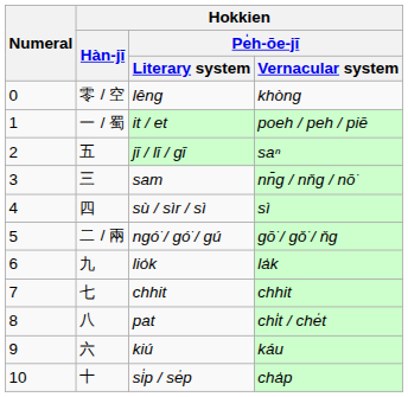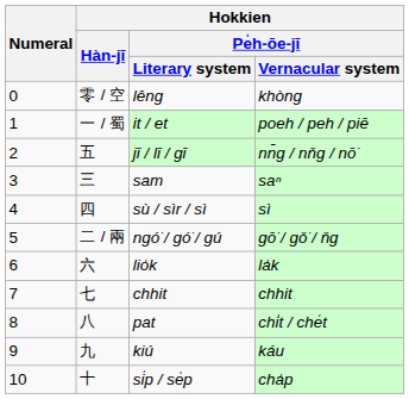 <table class="wikitable">
 <tr>
 <th rowspan=3>Numeral</th>
 <th colspan=3>Hokkien</th>
 </tr>
 <tr>
 <th rowspan=2><a href='#'>Hàn-jī</a></th>
 <th colspan=2><a href='#'>Pe̍h-ōe-jī</a></th>
 </tr>
 <tr>
 <th><a href='#'>Literary</a> system</th>
 <th><a href='#'>Vernacular</a> system</th>
 </tr>
 <tr>
 <td>0</td>
 <td>零 / 空</td>
 <td><em>lêng</em></td>
 <td><em>khòng</em></td>
 </tr>
 <tr>
 <td>1</td>
 <td>一 / 蜀</td>
 <td style="background: #CFC;"><em>it / et</em></td>
 <td style="background: #CFC;"><em>poeh / peh / piē</em></td>
 </tr>
 <tr>
 <td>2</td>
 <td>五</td>
 <td style="background: #CFC;"><em>jī / lī / gī</em></td>
-<td style="background: #CFC;"><em>saⁿ</em></td>
+<td style="background: #CFC;"><em>nn̄g / nňg / nō͘</em></td>
 </tr>
 <tr>
 <td>3</td>
 <td>三</td>
 <td><em>sam</em></td>
-<td style="background: #CFC;"><em>nn̄g / nňg / nō͘</em></td>
+<td style="background: #CFC;"><em>saⁿ</em></td>
 </tr>
 <tr>
 <td>4</td>
 <td>四</td>
 <td><em>sù / sìr / sì</em></td>
 <td style="background: #CFC;"><em>sì</em></td>
 </tr>
 <tr>
 <td>5</td>
 <td>二 / 兩</td>
 <td><em>ngó͘ / gó͘ / gú</em></td>
 <td style="background: #CFC;"><em>gō͘ / gǒ͘ / ňg</em></td>
 </tr>
 <tr>
 <td>6</td>
-<td>九</td>
+<td>六</td>
 <td><em>lio̍k</em></td>
 <td style="background: #CFC;"><em>la̍k</em></td>
 </tr>
 <tr>
 <td>7</td>
 <td>七</td>
 <td><em>chhit</em></td>
 <td style="background: #CFC;"><em>chhit</em></td>
 </tr>
 <tr>
 <td>8</td>
 <td>八</td>
 <td><em>pat</em></td>
 <td style="background: #CFC;"><em>chi̍t / che̍t</em></td>
 </tr>
 <tr>
 <td>9</td>
-<td>六</td>
+<td>九</td>
 <td><em>kiú</em></td>
 <td style="background: #CFC;"><em>káu</em></td>
 </tr>
 <tr>
 <td>10</td>
 <td>十</td>
 <td><em>si̍p / se̍p</em></td>
 <td style="background: #CFC;"><em>cha̍p</em></td>
 </tr>
 </table>
